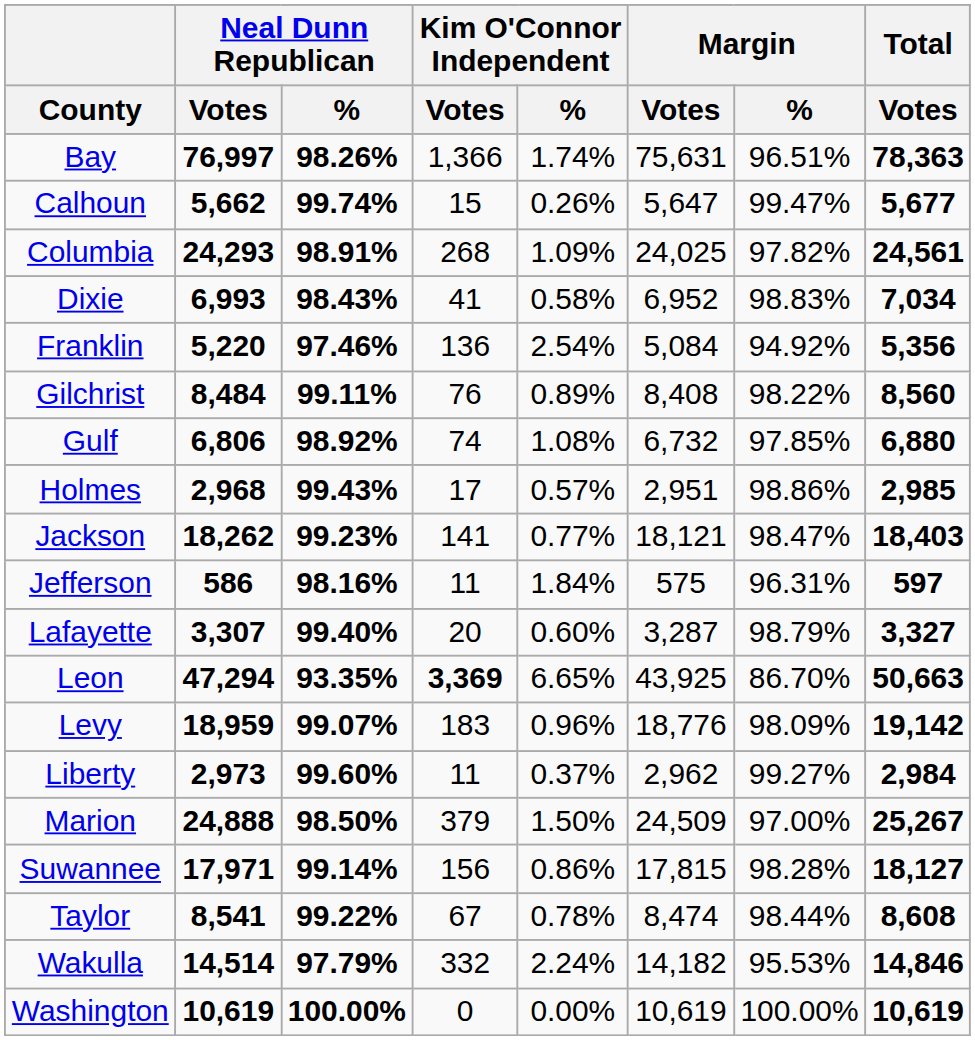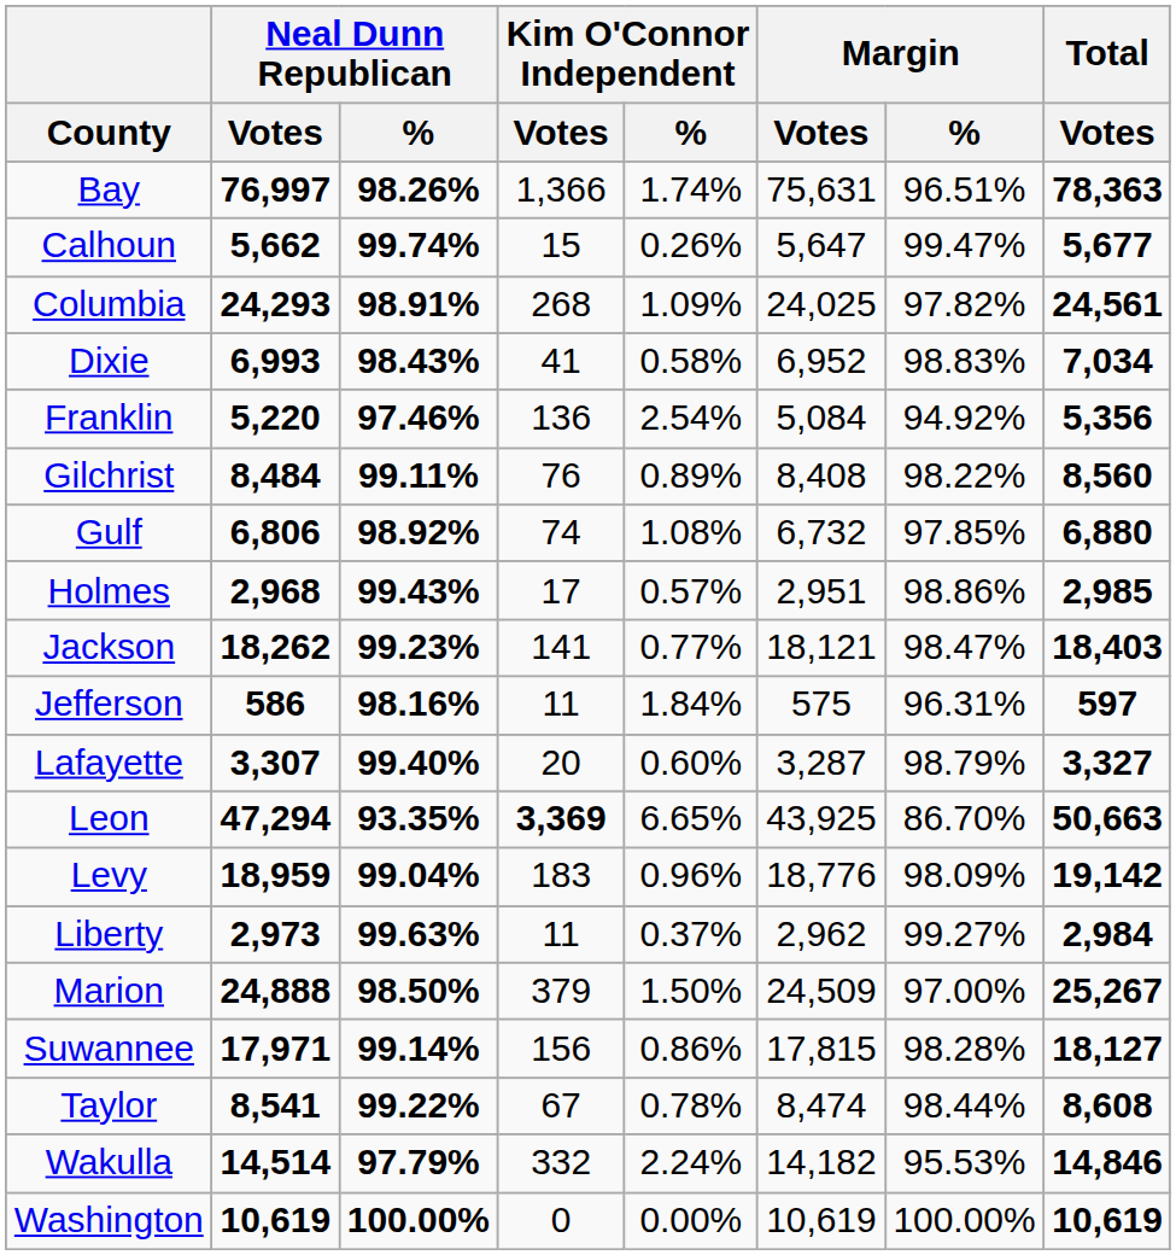 <table class="wikitable sortable" style="text-align:center">
 <tr>
 <th></th>
 <th style="text-align:center;" colspan="2"><a href='#'>Neal Dunn</a><br>Republican</th>
 <th style="text-align:center;" colspan="2">Kim O'Connor<br>Independent</th>
 <th style="text-align:center;" colspan="2">Margin</th>
 <th style="text-align:center;">Total</th>
 </tr>
 <tr>
 <th align=center>County</th>
 <th style="text-align:center;" data-sort-type="number">Votes</th>
 <th style="text-align:center;" data-sort-type="number">%</th>
 <th style="text-align:center;" data-sort-type="number">Votes</th>
 <th style="text-align:center;" data-sort-type="number">%</th>
 <th style="text-align:center;" data-sort-type="number">Votes</th>
 <th style="text-align:center;" data-sort-type="number">%</th>
 <th style="text-align:center;" data-sort-type="number">Votes</th>
 </tr>
 <tr>
 <td align=center><a href='#'>Bay</a></td>
 <td><strong>76,997</strong></td>
 <td><strong>98.26%</strong></td>
 <td>1,366</td>
 <td>1.74%</td>
 <td>75,631</td>
 <td>96.51%</td>
 <td><strong>78,363</strong></td>
 </tr>
 <tr>
 <td align=center><a href='#'>Calhoun</a></td>
 <td><strong>5,662</strong></td>
 <td><strong>99.74%</strong></td>
 <td>15</td>
 <td>0.26%</td>
 <td>5,647</td>
 <td>99.47%</td>
 <td><strong>5,677</strong></td>
 </tr>
 <tr>
 <td align=center><a href='#'>Columbia</a></td>
 <td><strong>24,293</strong></td>
 <td><strong>98.91%</strong></td>
 <td>268</td>
 <td>1.09%</td>
 <td>24,025</td>
 <td>97.82%</td>
 <td><strong>24,561</strong></td>
 </tr>
 <tr>
 <td align=center><a href='#'>Dixie</a></td>
 <td><strong>6,993</strong></td>
 <td><strong>98.43%</strong></td>
 <td>41</td>
 <td>0.58%</td>
 <td>6,952</td>
 <td>98.83%</td>
 <td><strong>7,034</strong></td>
 </tr>
 <tr>
 <td align=center><a href='#'>Franklin</a></td>
 <td><strong>5,220</strong></td>
 <td><strong>97.46%</strong></td>
 <td>136</td>
 <td>2.54%</td>
 <td>5,084</td>
 <td>94.92%</td>
 <td><strong>5,356</strong></td>
 </tr>
 <tr>
 <td align=center><a href='#'>Gilchrist</a></td>
 <td><strong>8,484</strong></td>
 <td><strong>99.11%</strong></td>
 <td>76</td>
 <td>0.89%</td>
 <td>8,408</td>
 <td>98.22%</td>
 <td><strong>8,560</strong></td>
 </tr>
 <tr>
 <td align=center><a href='#'>Gulf</a></td>
 <td><strong>6,806</strong></td>
 <td><strong>98.92%</strong></td>
 <td>74</td>
 <td>1.08%</td>
 <td>6,732</td>
 <td>97.85%</td>
 <td><strong>6,880</strong></td>
 </tr>
 <tr>
 <td align=center><a href='#'>Holmes</a></td>
 <td><strong>2,968</strong></td>
 <td><strong>99.43%</strong></td>
 <td>17</td>
 <td>0.57%</td>
 <td>2,951</td>
 <td>98.86%</td>
 <td><strong>2,985</strong></td>
 </tr>
 <tr>
 <td align=center><a href='#'>Jackson</a></td>
 <td><strong>18,262</strong></td>
 <td><strong>99.23%</strong></td>
 <td>141</td>
 <td>0.77%</td>
 <td>18,121</td>
 <td>98.47%</td>
 <td><strong>18,403</strong></td>
 </tr>
 <tr>
 <td align=center><a href='#'>Jefferson</a></td>
 <td><strong>586</strong></td>
 <td><strong>98.16%</strong></td>
 <td>11</td>
 <td>1.84%</td>
 <td>575</td>
 <td>96.31%</td>
 <td><strong>597</strong></td>
 </tr>
 <tr>
 <td align=center><a href='#'>Lafayette</a></td>
 <td><strong>3,307</strong></td>
 <td><strong>99.40%</strong></td>
 <td>20</td>
 <td>0.60%</td>
 <td>3,287</td>
 <td>98.79%</td>
 <td><strong>3,327</strong></td>
 </tr>
 <tr>
 <td align=center><a href='#'>Leon</a></td>
 <td><strong>47,294</strong></td>
 <td><strong>93.35%</strong></td>
 <td><strong>3,369</strong></td>
 <td>6.65%</td>
 <td>43,925</td>
 <td>86.70%</td>
 <td><strong>50,663</strong></td>
 </tr>
 <tr>
 <td align=center><a href='#'>Levy</a></td>
 <td><strong>18,959</strong></td>
-<td><strong>99.07%</strong></td>
+<td><strong>99.04%</strong></td>
 <td>183</td>
 <td>0.96%</td>
 <td>18,776</td>
 <td>98.09%</td>
 <td><strong>19,142</strong></td>
 </tr>
 <tr>
 <td align=center><a href='#'>Liberty</a></td>
 <td><strong>2,973</strong></td>
-<td><strong>99.60%</strong></td>
+<td><strong>99.63%</strong></td>
 <td>11</td>
 <td>0.37%</td>
 <td>2,962</td>
 <td>99.27%</td>
 <td><strong>2,984</strong></td>
 </tr>
 <tr>
 <td align=center><a href='#'>Marion</a></td>
 <td><strong>24,888</strong></td>
 <td><strong>98.50%</strong></td>
 <td>379</td>
 <td>1.50%</td>
 <td>24,509</td>
 <td>97.00%</td>
 <td><strong>25,267</strong></td>
 </tr>
 <tr>
 <td align=center><a href='#'>Suwannee</a></td>
 <td><strong>17,971</strong></td>
 <td><strong>99.14%</strong></td>
 <td>156</td>
 <td>0.86%</td>
 <td>17,815</td>
 <td>98.28%</td>
 <td><strong>18,127</strong></td>
 </tr>
 <tr>
 <td align=center><a href='#'>Taylor</a></td>
 <td><strong>8,541</strong></td>
 <td><strong>99.22%</strong></td>
 <td>67</td>
 <td>0.78%</td>
 <td>8,474</td>
 <td>98.44%</td>
 <td><strong>8,608</strong></td>
 </tr>
 <tr>
 <td align=center><a href='#'>Wakulla</a></td>
 <td><strong>14,514</strong></td>
 <td><strong>97.79%</strong></td>
 <td>332</td>
 <td>2.24%</td>
 <td>14,182</td>
 <td>95.53%</td>
 <td><strong>14,846</strong></td>
 </tr>
 <tr>
 <td align=center><a href='#'>Washington</a></td>
 <td><strong>10,619</strong></td>
 <td><strong>100.00%</strong></td>
 <td>0</td>
 <td>0.00%</td>
 <td>10,619</td>
 <td>100.00%</td>
 <td><strong>10,619</strong></td>
 </tr>
 </table>
